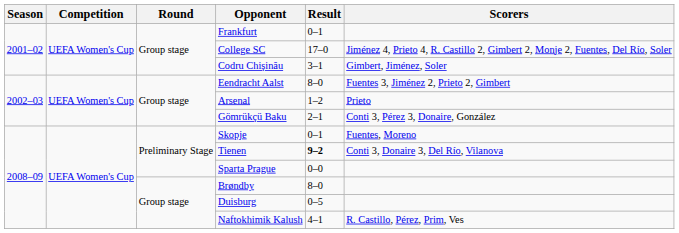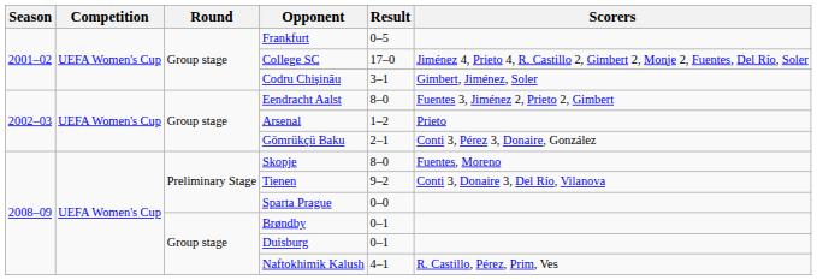 <table class="wikitable">
 <tr>
 <th>Season</th>
 <th>Competition</th>
 <th>Round</th>
 <th>Opponent</th>
 <th>Result</th>
 <th>Scorers</th>
 </tr>
 <tr style=font-size:85%>
 <td rowspan="3"><a href='#'>2001–02</a></td>
 <td rowspan="3"><a href='#'>UEFA Women's Cup</a></td>
 <td rowspan="3">Group stage</td>
 <td> <a href='#'>Frankfurt</a></td>
-<td>0–1</td>
+<td>0–5</td>
 <td></td>
 </tr>
 <tr style=font-size:85%>
 <td> <a href='#'>College SC</a></td>
 <td>17–0</td>
 <td><a href='#'>Jiménez</a> 4, <a href='#'>Prieto</a> 4, <a href='#'>R. Castillo</a> 2, <a href='#'>Gimbert</a> 2, <a href='#'>Monje</a> 2, <a href='#'>Fuentes</a>, <a href='#'>Del Río</a>, <a href='#'>Soler</a></td>
 </tr>
 <tr style=font-size:85%>
 <td> <a href='#'>Codru Chişinău</a></td>
 <td>3–1</td>
 <td><a href='#'>Gimbert</a>, <a href='#'>Jiménez</a>, <a href='#'>Soler</a></td>
 </tr>
 <tr style=font-size:85%>
 <td rowspan="3"><a href='#'>2002–03</a></td>
 <td rowspan="3"><a href='#'>UEFA Women's Cup</a></td>
 <td rowspan="3">Group stage</td>
 <td> <a href='#'>Eendracht Aalst</a></td>
 <td>8–0</td>
 <td><a href='#'>Fuentes</a> 3, <a href='#'>Jiménez</a> 2, <a href='#'>Prieto</a> 2, <a href='#'>Gimbert</a></td>
 </tr>
 <tr style=font-size:85%>
 <td> <a href='#'>Arsenal</a></td>
 <td>1–2</td>
 <td><a href='#'>Prieto</a></td>
 </tr>
 <tr style=font-size:85%>
 <td> <a href='#'>Gömrükçü Baku</a></td>
 <td>2–1</td>
 <td><a href='#'>Conti</a> 3, <a href='#'>Pérez</a> 3, <a href='#'>Donaire</a>, González</td>
 </tr>
 <tr style=font-size:85%>
 <td rowspan="6"><a href='#'>2008–09</a></td>
 <td rowspan="6"><a href='#'>UEFA Women's Cup</a></td>
 <td rowspan="3">Preliminary Stage</td>
 <td> <a href='#'>Skopje</a></td>
-<td>0–1</td>
+<td>8–0</td>
 <td><a href='#'>Fuentes</a>, <a href='#'>Moreno</a></td>
 </tr>
 <tr style=font-size:85%>
 <td> <a href='#'>Tienen</a></td>
-<td><strong>9–2</strong></td>
+<td>9–2</td>
 <td><a href='#'>Conti</a> 3, <a href='#'>Donaire</a> 3, <a href='#'>Del Río</a>, <a href='#'>Vilanova</a></td>
 </tr>
 <tr style=font-size:85%>
 <td> <a href='#'>Sparta Prague</a></td>
 <td>0–0</td>
 <td></td>
 </tr>
 <tr style=font-size:85%>
 <td rowspan="3">Group stage</td>
 <td> <a href='#'>Brøndby</a></td>
-<td>8–0</td>
+<td>0–1</td>
 <td></td>
 </tr>
 <tr style=font-size:85%>
 <td> <a href='#'>Duisburg</a></td>
-<td>0–5</td>
+<td>0–1</td>
 <td></td>
 </tr>
 <tr style=font-size:85%>
 <td> <a href='#'>Naftokhimik Kalush</a></td>
 <td>4–1</td>
 <td><a href='#'>R. Castillo</a>, <a href='#'>Pérez</a>, <a href='#'>Prim</a>, Ves</td>
 </tr>
 </table>
